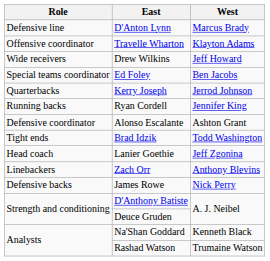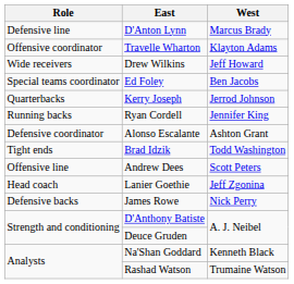 <table class="wikitable">
 <tr>
 <th>Role</th>
 <th>East</th>
 <th>West</th>
 </tr>
 <tr>
 <td>Defensive line</td>
 <td><a href='#'>D'Anton Lynn</a></td>
 <td><a href='#'>Marcus Brady</a></td>
 </tr>
 <tr>
 <td>Offensive coordinator</td>
 <td><a href='#'>Travelle Wharton</a></td>
 <td><a href='#'>Klayton Adams</a></td>
 </tr>
 <tr>
 <td>Wide receivers</td>
 <td>Drew Wilkins</td>
 <td><a href='#'>Jeff Howard</a></td>
 </tr>
 <tr>
 <td>Special teams coordinator</td>
 <td><a href='#'>Ed Foley</a></td>
 <td><a href='#'>Ben Jacobs</a></td>
 </tr>
 <tr>
 <td>Quarterbacks</td>
 <td><a href='#'>Kerry Joseph</a></td>
 <td><a href='#'>Jerrod Johnson</a></td>
 </tr>
 <tr>
 <td>Running backs</td>
 <td>Ryan Cordell</td>
 <td><a href='#'>Jennifer King</a></td>
 </tr>
 <tr>
 <td>Defensive coordinator</td>
 <td>Alonso Escalante</td>
 <td>Ashton Grant</td>
 </tr>
 <tr>
 <td>Tight ends</td>
 <td><a href='#'>Brad Idzik</a></td>
 <td><a href='#'>Todd Washington</a></td>
 </tr>
 <tr>
+<td>Offensive line</td>
+<td>Andrew Dees</td>
+<td><a href='#'>Scott Peters</a></td>
+</tr>
+<tr>
 <td>Head coach</td>
 <td>Lanier Goethie</td>
 <td><a href='#'>Jeff Zgonina</a></td>
-</tr>
-<tr>
-<td>Linebackers</td>
-<td><a href='#'>Zach Orr</a></td>
-<td><a href='#'>Anthony Blevins</a></td>
 </tr>
 <tr>
 <td>Defensive backs</td>
 <td>James Rowe</td>
 <td><a href='#'>Nick Perry</a></td>
 </tr>
 <tr>
 <td rowspan="2">Strength and conditioning</td>
 <td><a href='#'>D'Anthony Batiste</a></td>
 <td rowspan="2">A. J. Neibel</td>
 </tr>
 <tr>
 <td>Deuce Gruden</td>
 </tr>
 <tr>
 <td rowspan="2">Analysts</td>
 <td>Na'Shan Goddard</td>
 <td>Kenneth Black</td>
 </tr>
 <tr>
 <td>Rashad Watson</td>
 <td>Trumaine Watson</td>
 </tr>
 </table>
